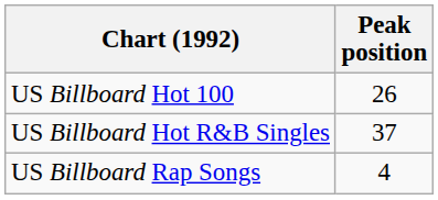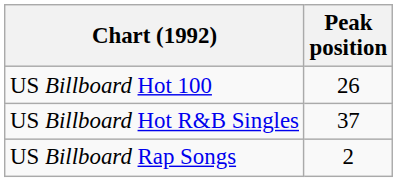 <table class="wikitable sortable">
 <tr>
 <th>Chart (1992)</th>
 <th>Peak<br>position</th>
 </tr>
 <tr>
 <td>US <em>Billboard</em> <a href='#'>Hot 100</a></td>
 <td style="text-align:center;">26</td>
 </tr>
 <tr>
 <td>US <em>Billboard</em> <a href='#'>Hot R&B Singles</a></td>
 <td style="text-align:center;">37</td>
 </tr>
 <tr>
 <td>US <em>Billboard</em> <a href='#'>Rap Songs</a></td>
-<td style="text-align:center;">4</td>
+<td style="text-align:center;">2</td>
 </tr>
 </table>
